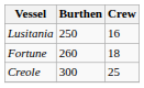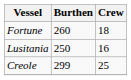 <table class=" wikitable">
 <tr>
 <th>Vessel</th>
 <th>Burthen</th>
 <th>Crew</th>
 </tr>
 <tr>
+<td><em>Fortune</em></td>
+<td>260</td>
+<td>18</td>
+</tr>
+<tr>
 <td><em>Lusitania</em></td>
 <td>250</td>
 <td>16</td>
 </tr>
 <tr>
-<td><em>Fortune</em></td>
-<td>260</td>
-<td>18</td>
-</tr>
-<tr>
 <td><em>Creole</em></td>
-<td>300</td>
+<td>299</td>
 <td>25</td>
 </tr>
 <tr>
 </tr>
 </table>
